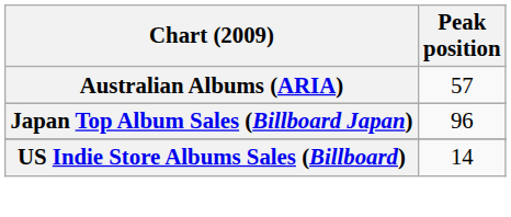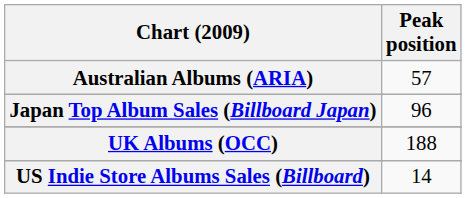 <table class="wikitable sortable plainrowheaders" style="text-align:center">
 <tr>
 <th scope="col">Chart (2009)</th>
 <th scope="col">Peak<br>position</th>
 </tr>
 <tr>
 <th scope="row">Australian Albums (<a href='#'>ARIA</a>)</th>
 <td>57</td>
 </tr>
 <tr>
 </tr>
 <tr>
 <th scope="row">Japan <a href='#'>Top Album Sales</a> (<em><a href='#'>Billboard Japan</a></em>)</th>
 <td>96</td>
 </tr>
 <tr>
 </tr>
 <tr>
+<th scope="row"><a href='#'>UK Albums</a> (<a href='#'>OCC</a>)</th>
+<td>188</td>
+</tr>
+<tr>
 </tr>
 <tr>
 <th scope="row">US <a href='#'>Indie Store Albums Sales</a> (<a href='#'><em>Billboard</em></a>)</th>
 <td>14</td>
 </tr>
 </table>
